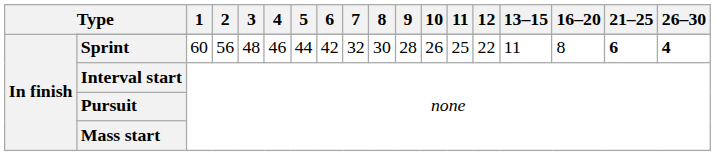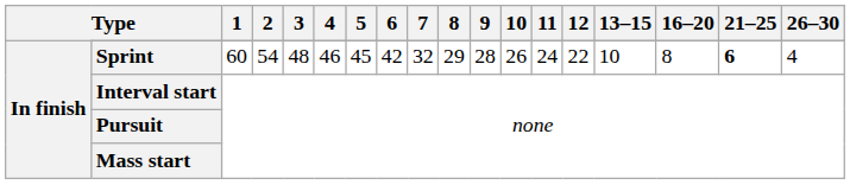 <table class="wikitable plainrowheaders" style="background:#fff; font-size:86%; line-height:16px; border:grey solid 1px; border-collapse:collapse;">
 <tr>
 <th scope="col" colspan="2">Type</th>
 <th scope="col">1</th>
 <th scope="col">2</th>
 <th scope="col">3</th>
 <th scope="col">4</th>
 <th scope="col">5</th>
 <th scope="col">6</th>
 <th scope="col">7</th>
 <th scope="col">8</th>
 <th scope="col">9</th>
 <th scope="col">10</th>
 <th scope="col">11</th>
 <th scope="col">12</th>
 <th scope="col">13–15</th>
 <th scope="col">16–20</th>
 <th scope="col">21–25</th>
 <th scope="col">26–30</th>
 </tr>
 <tr>
 <th scope="row" rowspan=5>In finish</th>
 </tr>
 <tr>
 <th scope="row" style="text-align:left;">Sprint</th>
 <td>60</td>
-<td>56</td>
+<td>54</td>
 <td>48</td>
 <td>46</td>
-<td>44</td>
+<td>45</td>
 <td>42</td>
 <td>32</td>
-<td>30</td>
+<td>29</td>
 <td>28</td>
 <td>26</td>
-<td>25</td>
+<td>24</td>
 <td>22</td>
-<td>11</td>
+<td>10</td>
 <td>8</td>
 <td><strong>6</strong></td>
-<td><strong>4</strong></td>
+<td>4</td>
 </tr>
 <tr>
 <th scope="row" style="text-align:left;">Interval start</th>
 <td rowspan="4" colspan="16" style="text-align:center;"><em>none</em></td>
 </tr>
 <tr>
 <th scope="row" style="text-align:left;">Pursuit</th>
 </tr>
 <tr>
 <th scope="row" style="text-align:left;">Mass start</th>
 </tr>
 </table>
